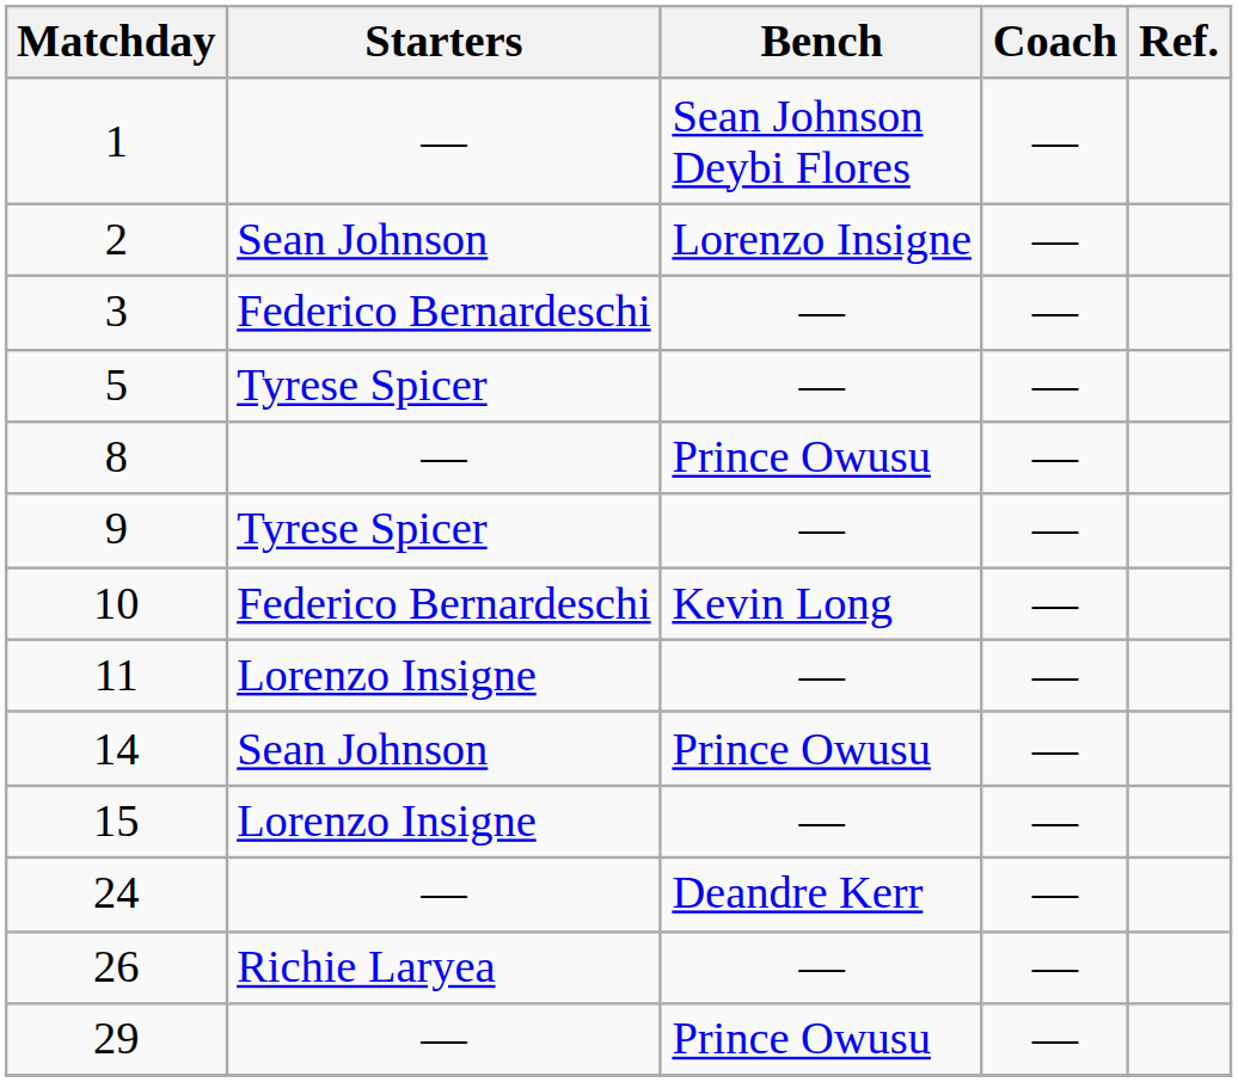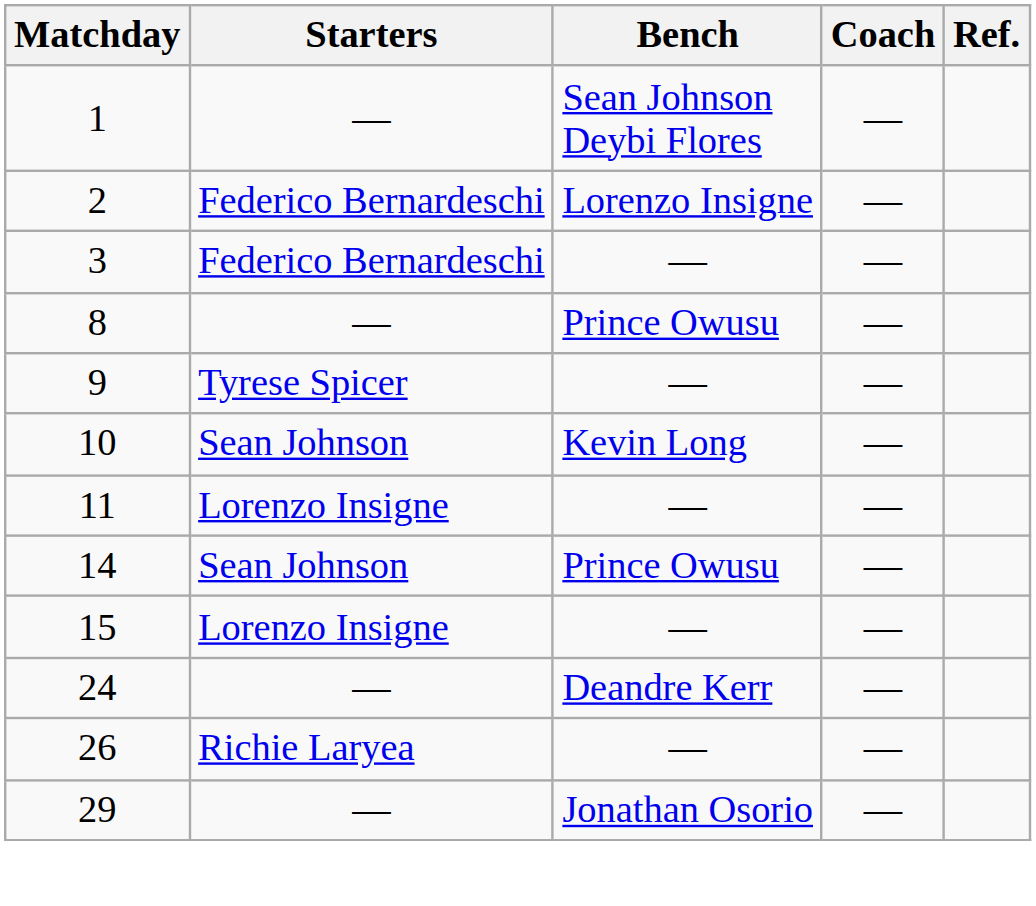 <table class=wikitable>
 <tr>
 <th>Matchday</th>
 <th>Starters</th>
 <th>Bench</th>
 <th>Coach</th>
 <th>Ref.</th>
 </tr>
 <tr>
 <td align=center>1</td>
 <td align=center>—</td>
 <td align=left> <a href='#'>Sean Johnson</a><br> <a href='#'>Deybi Flores</a></td>
 <td align=center>—</td>
 <td></td>
 </tr>
 <tr>
 <td align=center>2</td>
-<td align=left> <a href='#'>Sean Johnson</a></td>
+<td align=left> <a href='#'>Federico Bernardeschi</a></td>
 <td align=left> <a href='#'>Lorenzo Insigne</a></td>
 <td align=center>—</td>
 <td></td>
 </tr>
 <tr>
 <td align=center>3</td>
 <td align=left> <a href='#'>Federico Bernardeschi</a></td>
-<td align=center>—</td>
-<td align=center>—</td>
-<td></td>
-</tr>
-<tr>
-<td align=center>5</td>
-<td align=left> <a href='#'>Tyrese Spicer</a></td>
 <td align=center>—</td>
 <td align=center>—</td>
 <td></td>
 </tr>
 <tr>
 <td align=center>8</td>
 <td align=center>—</td>
 <td align=left> <a href='#'>Prince Owusu</a></td>
 <td align=center>—</td>
 <td></td>
 </tr>
 <tr>
 <td align=center>9</td>
 <td align=left> <a href='#'>Tyrese Spicer</a></td>
 <td align=center>—</td>
 <td align=center>—</td>
 <td></td>
 </tr>
 <tr>
 <td align=center>10</td>
-<td align=left> <a href='#'>Federico Bernardeschi</a></td>
+<td align=left> <a href='#'>Sean Johnson</a></td>
 <td align=left> <a href='#'>Kevin Long</a></td>
 <td align=center>—</td>
 <td></td>
 </tr>
 <tr>
 <td align=center>11</td>
 <td align=left> <a href='#'>Lorenzo Insigne</a></td>
 <td align=center>—</td>
 <td align=center>—</td>
 <td></td>
 </tr>
 <tr>
 <td align=center>14</td>
 <td align=left> <a href='#'>Sean Johnson</a></td>
 <td align=left> <a href='#'>Prince Owusu</a></td>
 <td align=center>—</td>
 <td></td>
 </tr>
 <tr>
 <td align=center>15</td>
 <td align=left> <a href='#'>Lorenzo Insigne</a></td>
 <td align=center>—</td>
 <td align=center>—</td>
 <td></td>
 </tr>
 <tr>
 <td align=center>24</td>
 <td align=center>—</td>
 <td align=left> <a href='#'>Deandre Kerr</a></td>
 <td align=center>—</td>
 <td></td>
 </tr>
 <tr>
 <td align=center>26</td>
 <td align=left> <a href='#'>Richie Laryea</a></td>
 <td align=center>—</td>
 <td align=center>—</td>
 <td></td>
 </tr>
 <tr>
 <td align=center>29</td>
 <td align=center>—</td>
-<td align=left> <a href='#'>Prince Owusu</a></td>
+<td align=left> <a href='#'>Jonathan Osorio</a></td>
 <td align=center>—</td>
 <td></td>
 </tr>
 <tr>
 </tr>
 </table>
